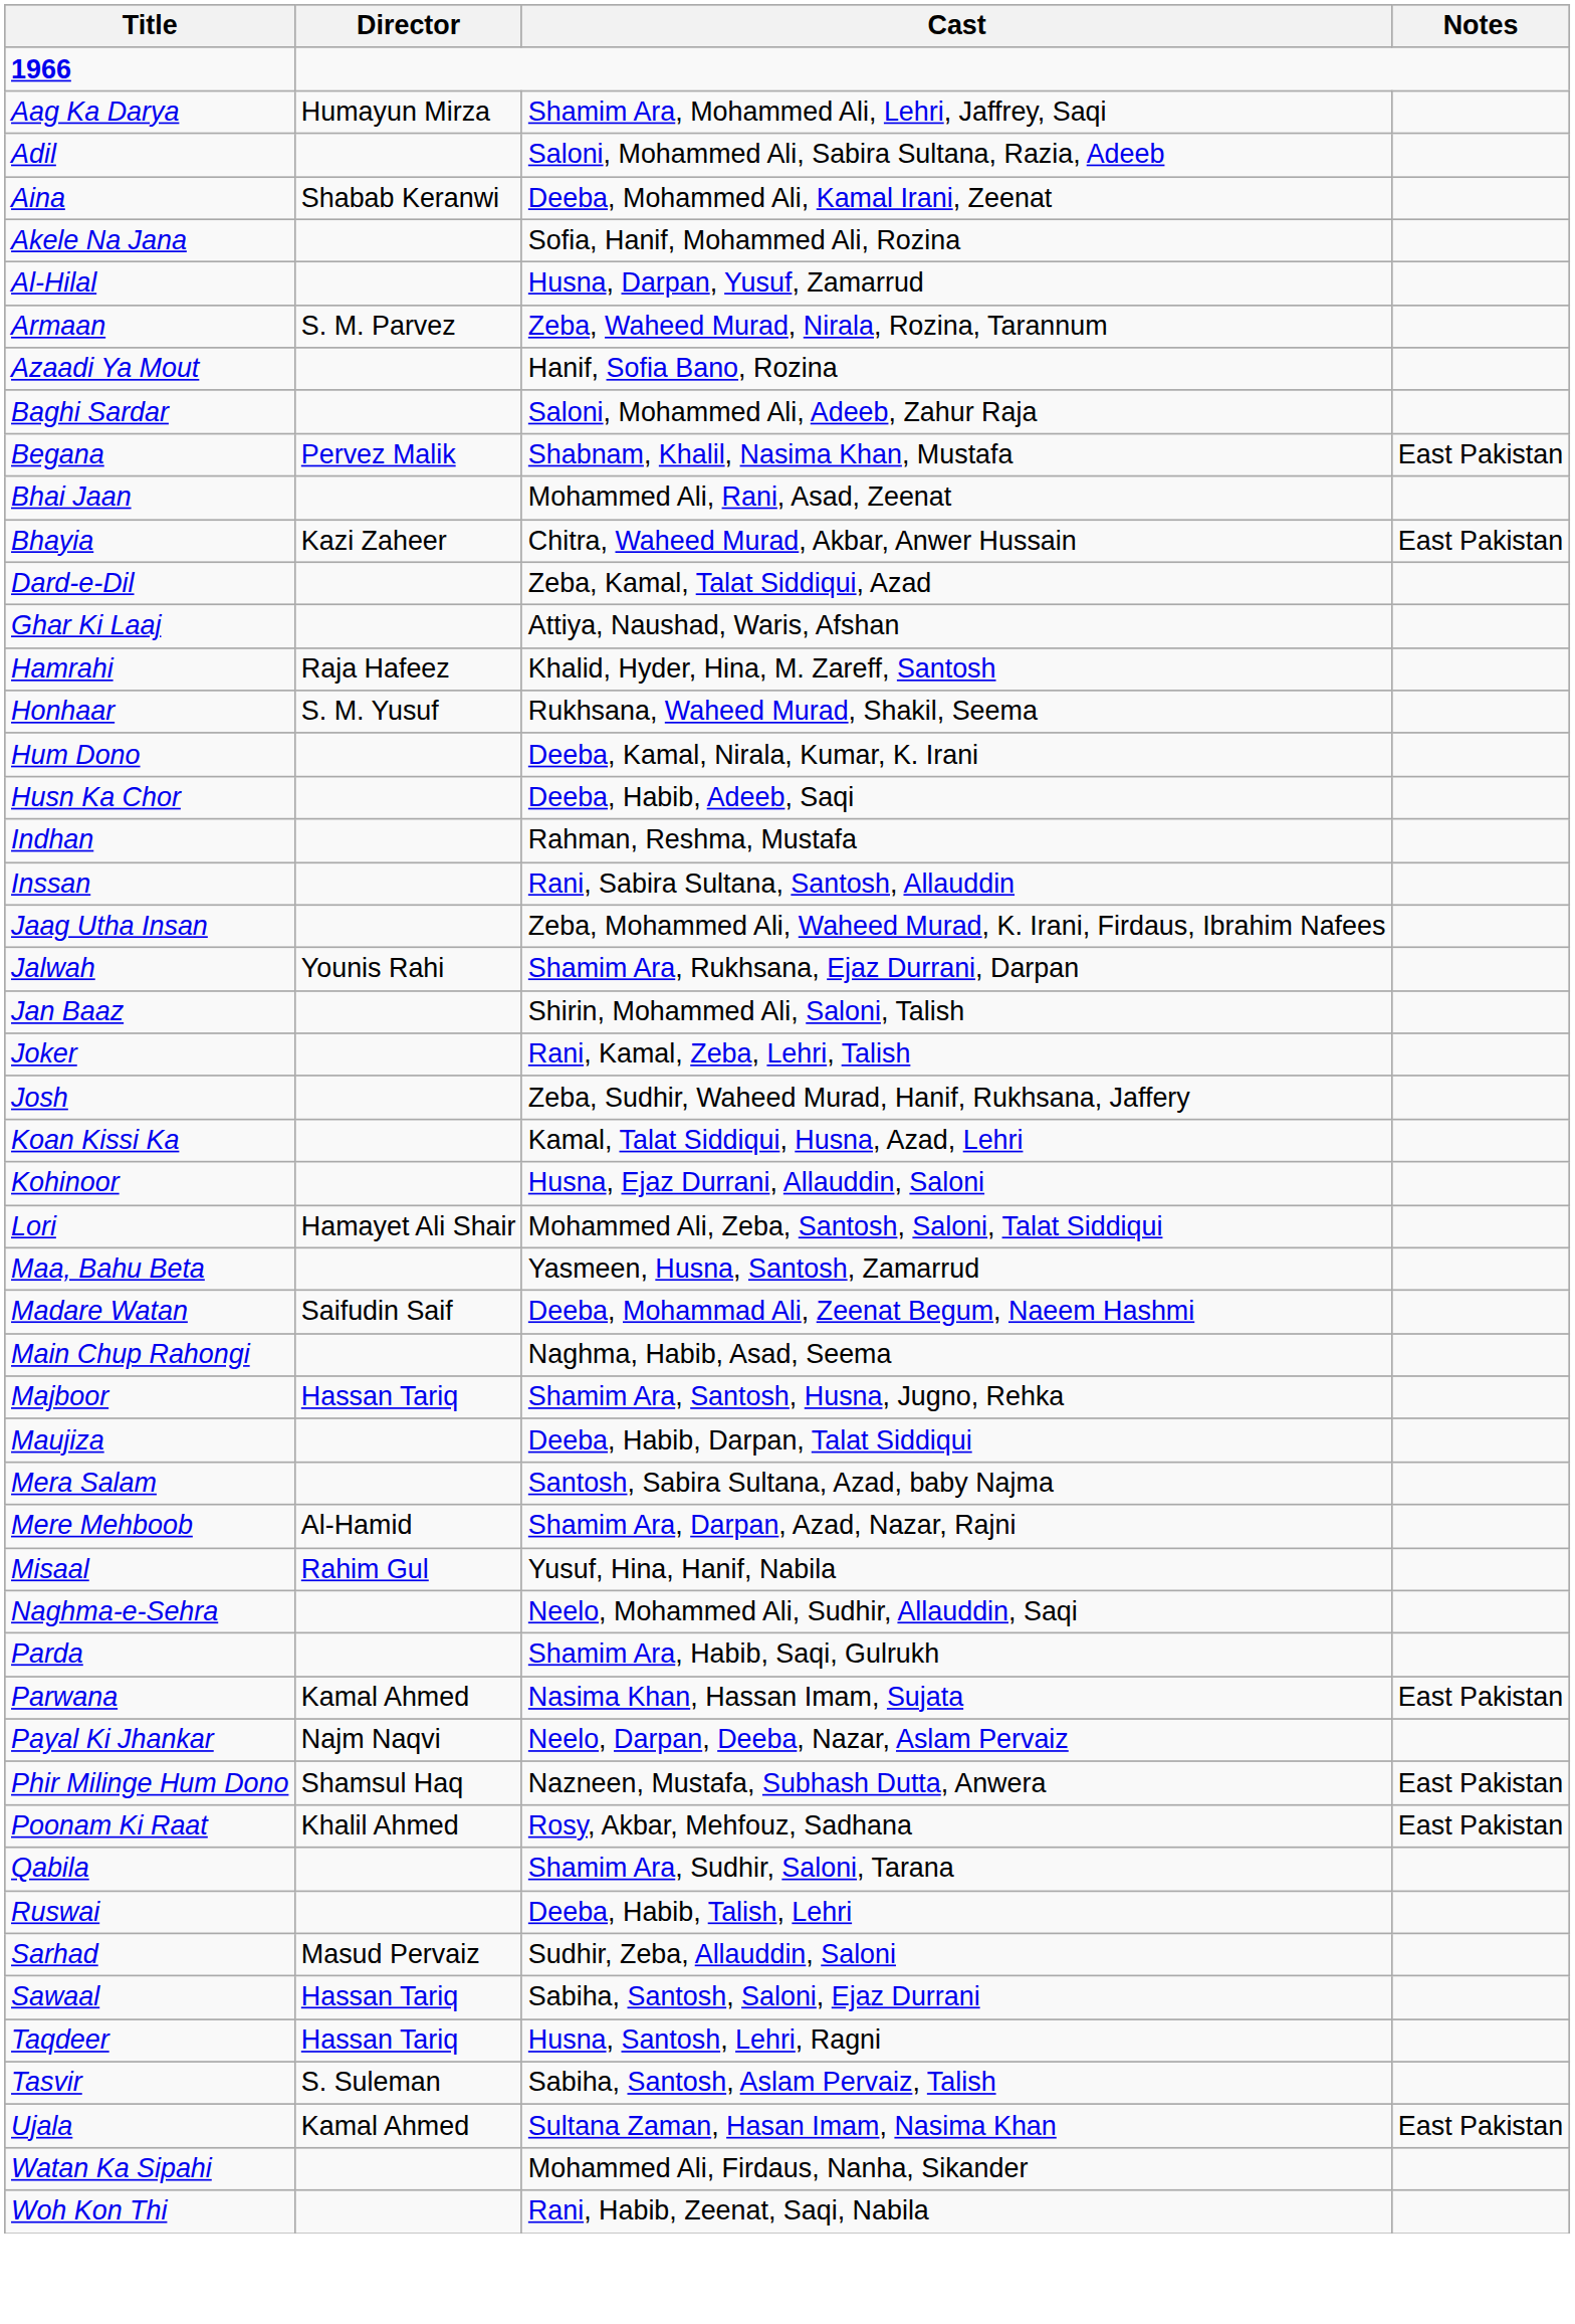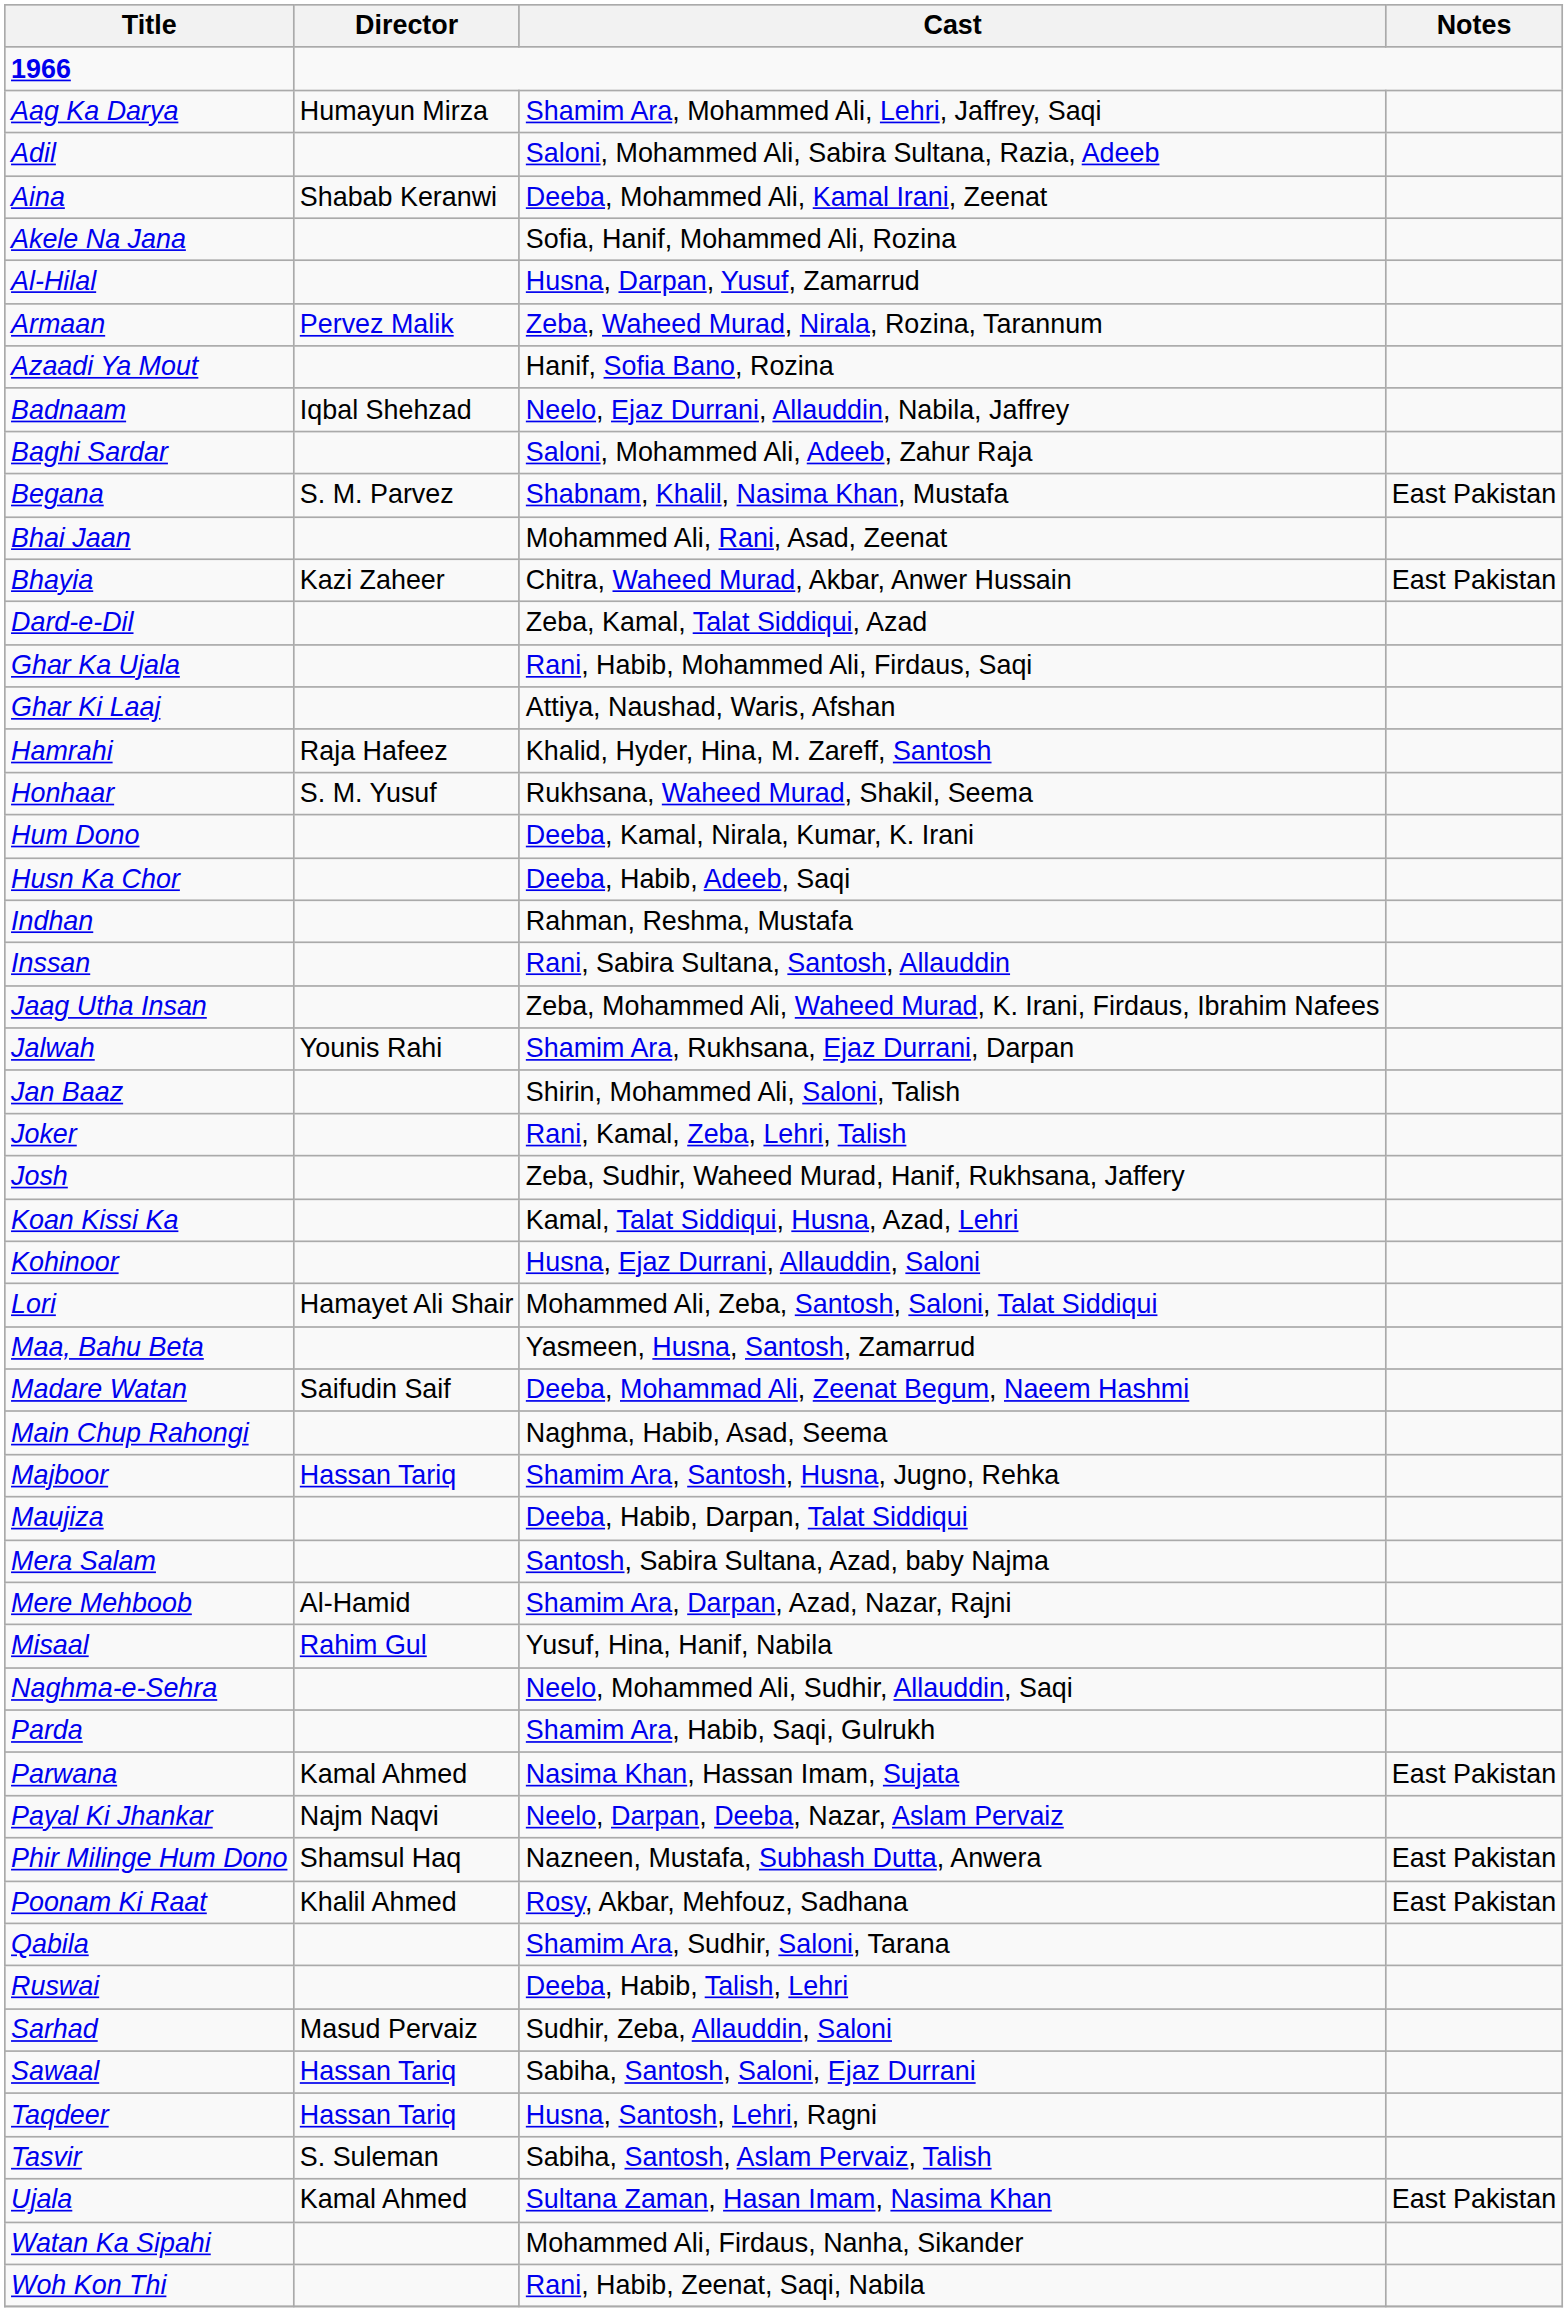 <table class="wikitable">
 <tr>
 <th>Title</th>
 <th>Director</th>
 <th>Cast</th>
 <th>Notes</th>
 </tr>
 <tr>
 <td><strong><a href='#'>1966</a></strong></td>
 </tr>
 <tr>
 <td><em><a href='#'>Aag Ka Darya</a></em></td>
 <td>Humayun Mirza</td>
 <td><a href='#'>Shamim Ara</a>, Mohammed Ali, <a href='#'>Lehri</a>, Jaffrey, Saqi</td>
 <td></td>
 </tr>
 <tr>
 <td><em><a href='#'>Adil</a></em></td>
 <td></td>
 <td><a href='#'>Saloni</a>, Mohammed Ali, Sabira Sultana, Razia, <a href='#'>Adeeb</a></td>
 <td></td>
 </tr>
 <tr>
 <td><em><a href='#'>Aina</a></em></td>
 <td>Shabab Keranwi</td>
 <td><a href='#'>Deeba</a>, Mohammed Ali, <a href='#'>Kamal Irani</a>, Zeenat</td>
 <td></td>
 </tr>
 <tr>
 <td><em><a href='#'>Akele Na Jana</a></em></td>
 <td></td>
 <td>Sofia, Hanif, Mohammed Ali, Rozina</td>
 <td></td>
 </tr>
 <tr>
 <td><em><a href='#'>Al-Hilal</a></em></td>
 <td></td>
 <td><a href='#'>Husna</a>, <a href='#'>Darpan</a>, <a href='#'>Yusuf</a>, Zamarrud</td>
 <td></td>
 </tr>
 <tr>
 <td><em><a href='#'>Armaan</a></em></td>
-<td>S. M. Parvez</td>
+<td><a href='#'>Pervez Malik</a></td>
 <td><a href='#'>Zeba</a>, <a href='#'>Waheed Murad</a>, <a href='#'>Nirala</a>, Rozina, Tarannum</td>
 <td></td>
 </tr>
 <tr>
 <td><em><a href='#'>Azaadi Ya Mout</a></em></td>
 <td></td>
 <td>Hanif, <a href='#'>Sofia Bano</a>, Rozina</td>
 <td></td>
 </tr>
 <tr>
+<td><em><a href='#'>Badnaam</a></em></td>
+<td>Iqbal Shehzad</td>
+<td><a href='#'>Neelo</a>, <a href='#'>Ejaz Durrani</a>, <a href='#'>Allauddin</a>, Nabila, Jaffrey</td>
+<td></td>
+</tr>
+<tr>
 <td><em><a href='#'>Baghi Sardar</a></em></td>
 <td></td>
 <td><a href='#'>Saloni</a>, Mohammed Ali, <a href='#'>Adeeb</a>, Zahur Raja</td>
 <td></td>
 </tr>
 <tr>
 <td><em><a href='#'>Begana</a></em></td>
-<td><a href='#'>Pervez Malik</a></td>
+<td>S. M. Parvez</td>
 <td><a href='#'>Shabnam</a>, <a href='#'>Khalil</a>, <a href='#'>Nasima Khan</a>, Mustafa</td>
 <td>East Pakistan</td>
 </tr>
 <tr>
 <td><em><a href='#'>Bhai Jaan</a></em></td>
 <td></td>
 <td>Mohammed Ali, <a href='#'>Rani</a>, Asad, Zeenat</td>
 <td></td>
 </tr>
 <tr>
 <td><em><a href='#'>Bhayia</a></em></td>
 <td>Kazi Zaheer</td>
 <td>Chitra, <a href='#'>Waheed Murad</a>, Akbar, Anwer Hussain</td>
 <td>East Pakistan</td>
 </tr>
 <tr>
 <td><em><a href='#'>Dard-e-Dil</a></em></td>
 <td></td>
 <td>Zeba, Kamal, <a href='#'>Talat Siddiqui</a>, Azad</td>
+<td></td>
+</tr>
+<tr>
+<td><em><a href='#'>Ghar Ka Ujala</a></em></td>
+<td></td>
+<td><a href='#'>Rani</a>, Habib, Mohammed Ali, Firdaus, Saqi</td>
 <td></td>
 </tr>
 <tr>
 <td><em><a href='#'>Ghar Ki Laaj</a></em></td>
 <td></td>
 <td>Attiya, Naushad, Waris, Afshan</td>
 <td></td>
 </tr>
 <tr>
 <td><em><a href='#'>Hamrahi</a></em></td>
 <td>Raja Hafeez</td>
 <td>Khalid, Hyder, Hina, M. Zareff, <a href='#'>Santosh</a></td>
 <td></td>
 </tr>
 <tr>
 <td><em><a href='#'>Honhaar</a></em></td>
 <td>S. M. Yusuf</td>
 <td>Rukhsana, <a href='#'>Waheed Murad</a>, Shakil, Seema</td>
 <td></td>
 </tr>
 <tr>
 <td><em><a href='#'>Hum Dono</a></em></td>
 <td></td>
 <td><a href='#'>Deeba</a>, Kamal, Nirala, Kumar, K. Irani</td>
 <td></td>
 </tr>
 <tr>
 <td><em><a href='#'>Husn Ka Chor</a></em></td>
 <td></td>
 <td><a href='#'>Deeba</a>, Habib, <a href='#'>Adeeb</a>, Saqi</td>
 <td></td>
 </tr>
 <tr>
 <td><em><a href='#'>Indhan</a></em></td>
 <td></td>
 <td>Rahman, Reshma, Mustafa</td>
 <td></td>
 </tr>
 <tr>
 <td><em><a href='#'>Inssan</a></em></td>
 <td></td>
 <td><a href='#'>Rani</a>, Sabira Sultana, <a href='#'>Santosh</a>, <a href='#'>Allauddin</a></td>
 <td></td>
 </tr>
 <tr>
 <td><em><a href='#'>Jaag Utha Insan</a></em></td>
 <td></td>
 <td>Zeba, Mohammed Ali, <a href='#'>Waheed Murad</a>, K. Irani, Firdaus, Ibrahim Nafees</td>
 <td></td>
 </tr>
 <tr>
 <td><em><a href='#'>Jalwah</a></em></td>
 <td>Younis Rahi</td>
 <td><a href='#'>Shamim Ara</a>, Rukhsana, <a href='#'>Ejaz Durrani</a>, Darpan</td>
 <td></td>
 </tr>
 <tr>
 <td><em><a href='#'>Jan Baaz</a></em></td>
 <td></td>
 <td>Shirin, Mohammed Ali, <a href='#'>Saloni</a>, Talish</td>
 <td></td>
 </tr>
 <tr>
 <td><em><a href='#'>Joker</a></em></td>
 <td></td>
 <td><a href='#'>Rani</a>, Kamal, <a href='#'>Zeba</a>, <a href='#'>Lehri</a>, <a href='#'>Talish</a></td>
 <td></td>
 </tr>
 <tr>
 <td><em><a href='#'>Josh</a></em></td>
 <td></td>
 <td>Zeba, Sudhir, Waheed Murad, Hanif, Rukhsana, Jaffery</td>
 <td></td>
 </tr>
 <tr>
 <td><em><a href='#'>Koan Kissi Ka</a></em></td>
 <td></td>
 <td>Kamal, <a href='#'>Talat Siddiqui</a>, <a href='#'>Husna</a>, Azad, <a href='#'>Lehri</a></td>
 <td></td>
 </tr>
 <tr>
 <td><em><a href='#'>Kohinoor</a></em></td>
 <td></td>
 <td><a href='#'>Husna</a>, <a href='#'>Ejaz Durrani</a>, <a href='#'>Allauddin</a>, <a href='#'>Saloni</a></td>
 <td></td>
 </tr>
 <tr>
 <td><em><a href='#'>Lori</a></em></td>
 <td>Hamayet Ali Shair</td>
 <td>Mohammed Ali, Zeba, <a href='#'>Santosh</a>, <a href='#'>Saloni</a>, <a href='#'>Talat Siddiqui</a></td>
 <td></td>
 </tr>
 <tr>
 <td><em><a href='#'>Maa, Bahu Beta</a></em></td>
 <td></td>
 <td>Yasmeen, <a href='#'>Husna</a>, <a href='#'>Santosh</a>, Zamarrud</td>
 <td></td>
 </tr>
 <tr>
 <td><em><a href='#'>Madare Watan</a></em></td>
 <td>Saifudin Saif</td>
 <td><a href='#'>Deeba</a>, <a href='#'>Mohammad Ali</a>, <a href='#'>Zeenat Begum</a>, <a href='#'>Naeem Hashmi</a></td>
 <td></td>
 </tr>
 <tr>
 <td><em><a href='#'>Main Chup Rahongi</a></em></td>
 <td></td>
 <td>Naghma, Habib, Asad, Seema</td>
 <td></td>
 </tr>
 <tr>
 <td><em><a href='#'>Majboor</a></em></td>
 <td><a href='#'>Hassan Tariq</a></td>
 <td><a href='#'>Shamim Ara</a>, <a href='#'>Santosh</a>, <a href='#'>Husna</a>, Jugno, Rehka</td>
 <td></td>
 </tr>
 <tr>
 <td><em><a href='#'>Maujiza</a></em></td>
 <td></td>
 <td><a href='#'>Deeba</a>, Habib, Darpan, <a href='#'>Talat Siddiqui</a></td>
 <td></td>
 </tr>
 <tr>
 <td><em><a href='#'>Mera Salam</a></em></td>
 <td></td>
 <td><a href='#'>Santosh</a>, Sabira Sultana, Azad, baby Najma</td>
 <td></td>
 </tr>
 <tr>
 <td><em><a href='#'>Mere Mehboob</a></em></td>
 <td>Al-Hamid</td>
 <td><a href='#'>Shamim Ara</a>, <a href='#'>Darpan</a>, Azad, Nazar, Rajni</td>
 <td></td>
 </tr>
 <tr>
 <td><em><a href='#'>Misaal</a></em></td>
 <td><a href='#'>Rahim Gul</a></td>
 <td>Yusuf, Hina, Hanif, Nabila</td>
 <td></td>
 </tr>
 <tr>
 <td><em><a href='#'>Naghma-e-Sehra</a></em></td>
 <td></td>
 <td><a href='#'>Neelo</a>, Mohammed Ali, Sudhir, <a href='#'>Allauddin</a>, Saqi</td>
 <td></td>
 </tr>
 <tr>
 <td><em><a href='#'>Parda</a></em></td>
 <td></td>
 <td><a href='#'>Shamim Ara</a>, Habib, Saqi, Gulrukh</td>
 <td></td>
 </tr>
 <tr>
 <td><em><a href='#'>Parwana</a></em></td>
 <td>Kamal Ahmed</td>
 <td><a href='#'>Nasima Khan</a>, Hassan Imam, <a href='#'>Sujata</a></td>
 <td>East Pakistan</td>
 </tr>
 <tr>
 <td><em><a href='#'>Payal Ki Jhankar</a></em></td>
 <td>Najm Naqvi</td>
 <td><a href='#'>Neelo</a>, <a href='#'>Darpan</a>, <a href='#'>Deeba</a>, Nazar, <a href='#'>Aslam Pervaiz</a></td>
 <td></td>
 </tr>
 <tr>
 <td><em><a href='#'>Phir Milinge Hum Dono</a></em></td>
 <td>Shamsul Haq</td>
 <td>Nazneen, Mustafa, <a href='#'>Subhash Dutta</a>, Anwera</td>
 <td>East Pakistan</td>
 </tr>
 <tr>
 <td><em><a href='#'>Poonam Ki Raat</a></em></td>
 <td>Khalil Ahmed</td>
 <td><a href='#'>Rosy</a>, Akbar, Mehfouz, Sadhana</td>
 <td>East Pakistan</td>
 </tr>
 <tr>
 <td><em><a href='#'>Qabila</a></em></td>
 <td></td>
 <td><a href='#'>Shamim Ara</a>, Sudhir, <a href='#'>Saloni</a>, Tarana</td>
 <td></td>
 </tr>
 <tr>
 <td><em><a href='#'>Ruswai</a></em></td>
 <td></td>
 <td><a href='#'>Deeba</a>, Habib, <a href='#'>Talish</a>, <a href='#'>Lehri</a></td>
 <td></td>
 </tr>
 <tr>
 <td><em><a href='#'>Sarhad</a></em></td>
 <td>Masud Pervaiz</td>
 <td>Sudhir, Zeba, <a href='#'>Allauddin</a>, <a href='#'>Saloni</a></td>
 <td></td>
 </tr>
 <tr>
 <td><em><a href='#'>Sawaal</a></em></td>
 <td><a href='#'>Hassan Tariq</a></td>
 <td>Sabiha, <a href='#'>Santosh</a>, <a href='#'>Saloni</a>, <a href='#'>Ejaz Durrani</a></td>
 <td></td>
 </tr>
 <tr>
 <td><em><a href='#'>Taqdeer</a></em></td>
 <td><a href='#'>Hassan Tariq</a></td>
 <td><a href='#'>Husna</a>, <a href='#'>Santosh</a>, <a href='#'>Lehri</a>, Ragni</td>
 <td></td>
 </tr>
 <tr>
 <td><em><a href='#'>Tasvir</a></em></td>
 <td>S. Suleman</td>
 <td>Sabiha, <a href='#'>Santosh</a>, <a href='#'>Aslam Pervaiz</a>, <a href='#'>Talish</a></td>
 <td></td>
 </tr>
 <tr>
 <td><em><a href='#'>Ujala</a></em></td>
 <td>Kamal Ahmed</td>
 <td><a href='#'>Sultana Zaman</a>, <a href='#'>Hasan Imam</a>, <a href='#'>Nasima Khan</a></td>
 <td>East Pakistan</td>
 </tr>
 <tr>
 <td><em><a href='#'>Watan Ka Sipahi</a></em></td>
 <td></td>
 <td>Mohammed Ali, Firdaus, Nanha, Sikander</td>
 <td></td>
 </tr>
 <tr>
 <td><em><a href='#'>Woh Kon Thi</a></em></td>
 <td></td>
 <td><a href='#'>Rani</a>, Habib, Zeenat, Saqi, Nabila</td>
 <td></td>
 </tr>
 <tr>
 </tr>
 </table>
